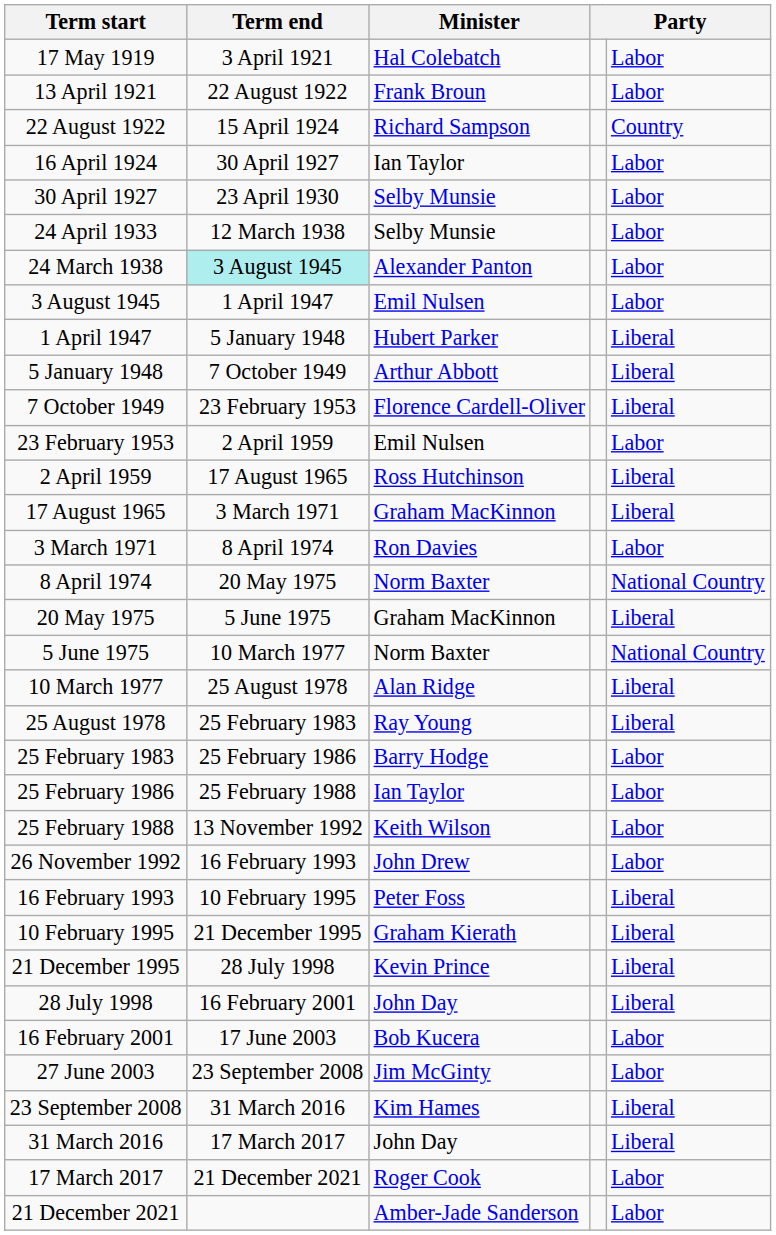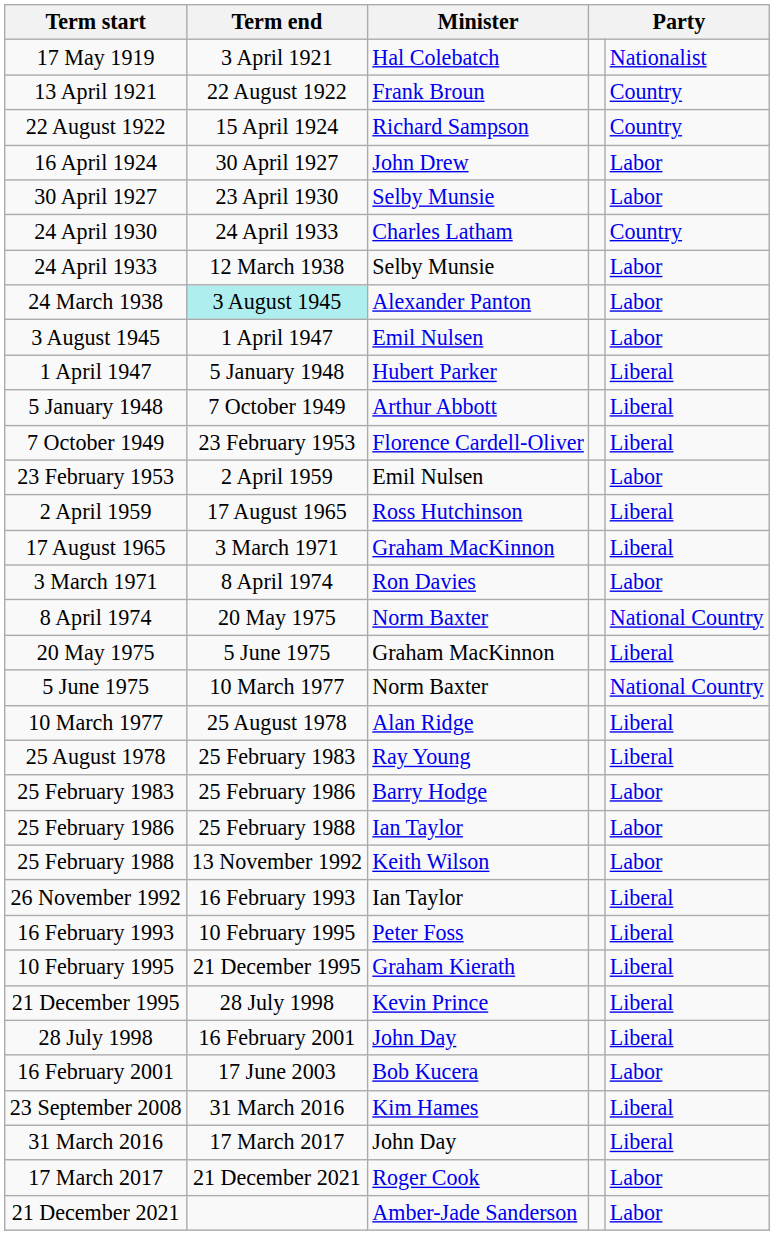 <table class="wikitable">
 <tr>
 <th>Term start</th>
 <th>Term end</th>
 <th>Minister</th>
 <th colspan="2">Party</th>
 </tr>
 <tr>
 <td align=center>17 May 1919</td>
 <td align=center>3 April 1921</td>
 <td><a href='#'>Hal Colebatch</a></td>
 <td> </td>
-<td><a href='#'>Labor</a></td>
+<td><a href='#'>Nationalist</a></td>
 </tr>
 <tr>
 <td align=center>13 April 1921</td>
 <td align=center>22 August 1922</td>
 <td><a href='#'>Frank Broun</a></td>
 <td> </td>
-<td><a href='#'>Labor</a></td>
+<td><a href='#'>Country</a></td>
 </tr>
 <tr>
 <td align=center>22 August 1922</td>
 <td align=center>15 April 1924</td>
 <td><a href='#'>Richard Sampson</a></td>
 <td> </td>
 <td><a href='#'>Country</a></td>
 </tr>
 <tr>
 <td align=center>16 April 1924</td>
 <td align=center>30 April 1927</td>
-<td>Ian Taylor </td>
+<td><a href='#'>John Drew</a></td>
 <td> </td>
 <td><a href='#'>Labor</a></td>
 </tr>
 <tr>
 <td align=center>30 April 1927</td>
 <td align=center>23 April 1930</td>
 <td><a href='#'>Selby Munsie</a></td>
 <td> </td>
 <td><a href='#'>Labor</a></td>
+</tr>
+<tr>
+<td align=center>24 April 1930</td>
+<td align=center>24 April 1933</td>
+<td><a href='#'>Charles Latham</a></td>
+<td> </td>
+<td><a href='#'>Country</a></td>
 </tr>
 <tr>
 <td align=center>24 April 1933</td>
 <td align=center>12 March 1938</td>
 <td>Selby Munsie </td>
 <td> </td>
 <td><a href='#'>Labor</a></td>
 </tr>
 <tr>
 <td align=center>24 March 1938</td>
 <td align=center style="background: paleturquoise;">3 August 1945</td>
 <td><a href='#'>Alexander Panton</a></td>
 <td> </td>
 <td><a href='#'>Labor</a></td>
 </tr>
 <tr>
 <td align=center>3 August 1945</td>
 <td align=center>1 April 1947</td>
 <td><a href='#'>Emil Nulsen</a></td>
 <td> </td>
 <td><a href='#'>Labor</a></td>
 </tr>
 <tr>
 <td align=center>1 April 1947</td>
 <td align=center>5 January 1948</td>
 <td><a href='#'>Hubert Parker</a></td>
 <td> </td>
 <td><a href='#'>Liberal</a></td>
 </tr>
 <tr>
 <td align=center>5 January 1948</td>
 <td align=center>7 October 1949</td>
 <td><a href='#'>Arthur Abbott</a></td>
 <td> </td>
 <td><a href='#'>Liberal</a></td>
 </tr>
 <tr>
 <td align=center>7 October 1949</td>
 <td align=center>23 February 1953</td>
 <td><a href='#'>Florence Cardell-Oliver</a></td>
 <td> </td>
 <td><a href='#'>Liberal</a></td>
 </tr>
 <tr>
 <td align=center>23 February 1953</td>
 <td align=center>2 April 1959</td>
 <td>Emil Nulsen </td>
 <td> </td>
 <td><a href='#'>Labor</a></td>
 </tr>
 <tr>
 <td align=center>2 April 1959</td>
 <td align=center>17 August 1965</td>
 <td><a href='#'>Ross Hutchinson</a></td>
 <td> </td>
 <td><a href='#'>Liberal</a></td>
 </tr>
 <tr>
 <td align=center>17 August 1965</td>
 <td align=center>3 March 1971</td>
 <td><a href='#'>Graham MacKinnon</a></td>
 <td> </td>
 <td><a href='#'>Liberal</a></td>
 </tr>
 <tr>
 <td align=center>3 March 1971</td>
 <td align=center>8 April 1974</td>
 <td><a href='#'>Ron Davies</a></td>
 <td> </td>
 <td><a href='#'>Labor</a></td>
 </tr>
 <tr>
 <td align=center>8 April 1974</td>
 <td align=center>20 May 1975</td>
 <td><a href='#'>Norm Baxter</a></td>
 <td> </td>
 <td><a href='#'>National Country</a></td>
 </tr>
 <tr>
 <td align=center>20 May 1975</td>
 <td align=center>5 June 1975</td>
 <td>Graham MacKinnon </td>
 <td> </td>
 <td><a href='#'>Liberal</a></td>
 </tr>
 <tr>
 <td align=center>5 June 1975</td>
 <td align=center>10 March 1977</td>
 <td>Norm Baxter </td>
 <td> </td>
 <td><a href='#'>National Country</a></td>
 </tr>
 <tr>
 <td align=center>10 March 1977</td>
 <td align=center>25 August 1978</td>
 <td><a href='#'>Alan Ridge</a></td>
 <td> </td>
 <td><a href='#'>Liberal</a></td>
 </tr>
 <tr>
 <td align=center>25 August 1978</td>
 <td align=center>25 February 1983</td>
 <td><a href='#'>Ray Young</a></td>
 <td> </td>
 <td><a href='#'>Liberal</a></td>
 </tr>
 <tr>
 <td align=center>25 February 1983</td>
 <td align=center>25 February 1986</td>
 <td><a href='#'>Barry Hodge</a></td>
 <td> </td>
 <td><a href='#'>Labor</a></td>
 </tr>
 <tr>
 <td align=center>25 February 1986</td>
 <td align=center>25 February 1988</td>
 <td><a href='#'>Ian Taylor</a></td>
 <td> </td>
 <td><a href='#'>Labor</a></td>
 </tr>
 <tr>
 <td align=center>25 February 1988</td>
 <td align=center>13 November 1992</td>
 <td><a href='#'>Keith Wilson</a></td>
 <td> </td>
 <td><a href='#'>Labor</a></td>
 </tr>
 <tr>
 <td align=center>26 November 1992</td>
 <td align=center>16 February 1993</td>
-<td><a href='#'>John Drew</a></td>
+<td>Ian Taylor </td>
 <td> </td>
-<td><a href='#'>Labor</a></td>
+<td><a href='#'>Liberal</a></td>
 </tr>
 <tr>
 <td align=center>16 February 1993</td>
 <td align=center>10 February 1995</td>
 <td><a href='#'>Peter Foss</a></td>
 <td> </td>
 <td><a href='#'>Liberal</a></td>
 </tr>
 <tr>
 <td align=center>10 February 1995</td>
 <td align=center>21 December 1995</td>
 <td><a href='#'>Graham Kierath</a></td>
 <td> </td>
 <td><a href='#'>Liberal</a></td>
 </tr>
 <tr>
 <td align=center>21 December 1995</td>
 <td align=center>28 July 1998</td>
 <td><a href='#'>Kevin Prince</a></td>
 <td> </td>
 <td><a href='#'>Liberal</a></td>
 </tr>
 <tr>
 <td align=center>28 July 1998</td>
 <td align=center>16 February 2001</td>
 <td><a href='#'>John Day</a></td>
 <td> </td>
 <td><a href='#'>Liberal</a></td>
 </tr>
 <tr>
 <td align=center>16 February 2001</td>
 <td align=center>17 June 2003</td>
 <td><a href='#'>Bob Kucera</a></td>
 <td> </td>
 <td><a href='#'>Labor</a></td>
 </tr>
 <tr>
-<td align=center>27 June 2003</td>
-<td align=center>23 September 2008</td>
-<td><a href='#'>Jim McGinty</a></td>
-<td> </td>
-<td><a href='#'>Labor</a></td>
-</tr>
-<tr>
 <td align=center>23 September 2008</td>
 <td align=center>31 March 2016</td>
 <td><a href='#'>Kim Hames</a></td>
 <td> </td>
 <td><a href='#'>Liberal</a></td>
 </tr>
 <tr>
 <td align=center>31 March 2016</td>
 <td align=center>17 March 2017</td>
 <td>John Day </td>
 <td> </td>
 <td><a href='#'>Liberal</a></td>
 </tr>
 <tr>
 <td align=center>17 March 2017</td>
 <td align=center>21 December 2021</td>
 <td><a href='#'>Roger Cook</a></td>
 <td> </td>
 <td><a href='#'>Labor</a></td>
 </tr>
 <tr>
 <td align=center>21 December 2021</td>
 <td align=center></td>
 <td><a href='#'>Amber-Jade Sanderson</a></td>
 <td> </td>
 <td><a href='#'>Labor</a></td>
 </tr>
 </table>
